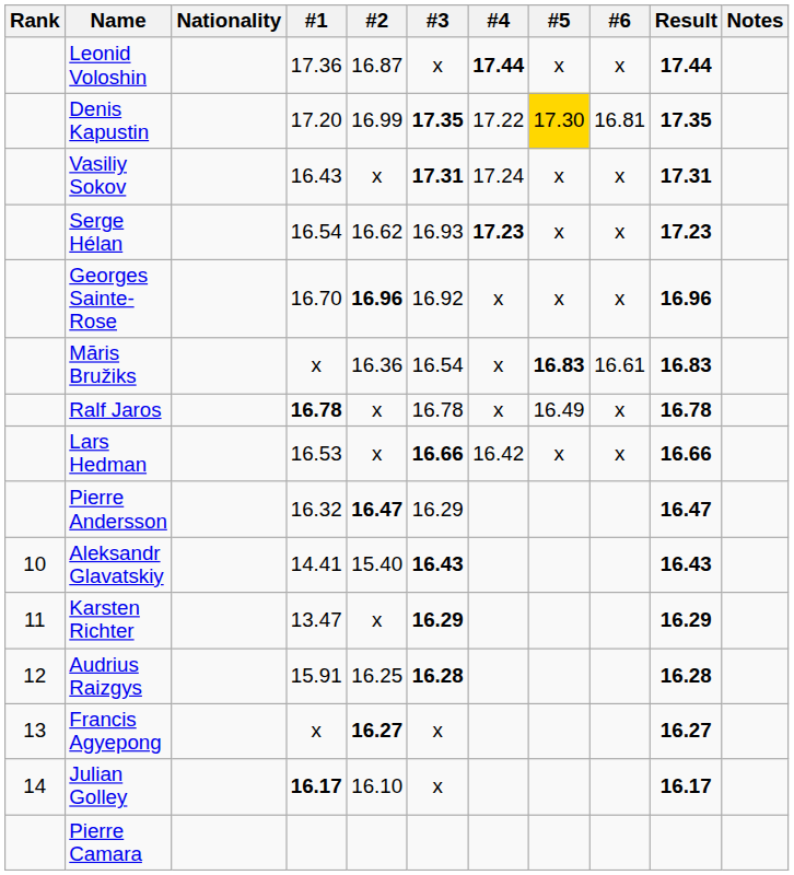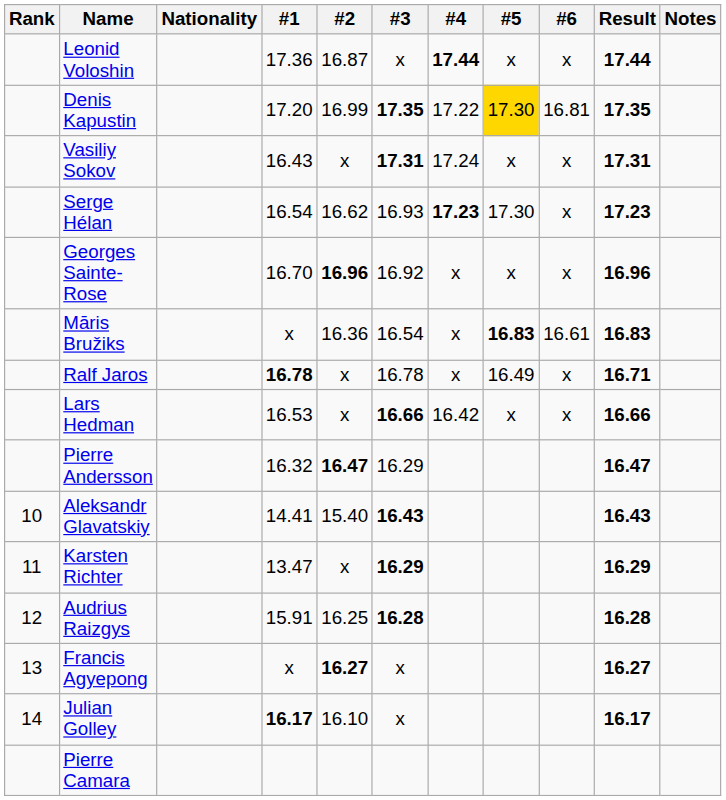 <table class="wikitable sortable" style="text-align:center">
 <tr>
 <th>Rank</th>
 <th>Name</th>
 <th>Nationality</th>
 <th>#1</th>
 <th>#2</th>
 <th>#3</th>
 <th>#4</th>
 <th>#5</th>
 <th>#6</th>
 <th>Result</th>
 <th>Notes</th>
 </tr>
 <tr>
 <td></td>
 <td align="left"><a href='#'>Leonid Voloshin</a></td>
 <td align=left></td>
 <td>17.36</td>
 <td>16.87</td>
 <td>x</td>
 <td><strong>17.44</strong></td>
 <td>x</td>
 <td>x</td>
 <td><strong>17.44</strong></td>
 <td></td>
 </tr>
 <tr>
 <td></td>
 <td align="left"><a href='#'>Denis Kapustin</a></td>
 <td align=left></td>
 <td>17.20</td>
 <td>16.99</td>
 <td><strong>17.35</strong></td>
 <td>17.22</td>
 <td style="background: gold;">17.30</td>
 <td>16.81</td>
 <td><strong>17.35</strong></td>
 <td></td>
 </tr>
 <tr>
 <td></td>
 <td align="left"><a href='#'>Vasiliy Sokov</a></td>
 <td align=left></td>
 <td>16.43</td>
 <td>x</td>
 <td><strong>17.31</strong></td>
 <td>17.24</td>
 <td>x</td>
 <td>x</td>
 <td><strong>17.31</strong></td>
 <td></td>
 </tr>
 <tr>
 <td></td>
 <td align="left"><a href='#'>Serge Hélan</a></td>
 <td align=left></td>
 <td>16.54</td>
 <td>16.62</td>
 <td>16.93</td>
 <td><strong>17.23</strong></td>
-<td>x</td>
+<td>17.30</td>
 <td>x</td>
 <td><strong>17.23</strong></td>
 <td></td>
 </tr>
 <tr>
 <td></td>
 <td align="left"><a href='#'>Georges Sainte-Rose</a></td>
 <td align=left></td>
 <td>16.70</td>
 <td><strong>16.96</strong></td>
 <td>16.92</td>
 <td>x</td>
 <td>x</td>
 <td>x</td>
 <td><strong>16.96</strong></td>
 <td></td>
 </tr>
 <tr>
 <td></td>
 <td align="left"><a href='#'>Māris Bružiks</a></td>
 <td align=left></td>
 <td>x</td>
 <td>16.36</td>
 <td>16.54</td>
 <td>x</td>
 <td><strong>16.83</strong></td>
 <td>16.61</td>
 <td><strong>16.83</strong></td>
 <td></td>
 </tr>
 <tr>
 <td></td>
 <td align="left"><a href='#'>Ralf Jaros</a></td>
 <td align=left></td>
 <td><strong>16.78</strong></td>
 <td>x</td>
 <td>16.78</td>
 <td>x</td>
 <td>16.49</td>
 <td>x</td>
-<td><strong>16.78</strong></td>
+<td><strong>16.71</strong></td>
 <td></td>
 </tr>
 <tr>
 <td></td>
 <td align="left"><a href='#'>Lars Hedman</a></td>
 <td align=left></td>
 <td>16.53</td>
 <td>x</td>
 <td><strong>16.66</strong></td>
 <td>16.42</td>
 <td>x</td>
 <td>x</td>
 <td><strong>16.66</strong></td>
 <td></td>
 </tr>
 <tr>
 <td></td>
 <td align="left"><a href='#'>Pierre Andersson</a></td>
 <td align=left></td>
 <td>16.32</td>
 <td><strong>16.47</strong></td>
 <td>16.29</td>
 <td></td>
 <td></td>
 <td></td>
 <td><strong>16.47</strong></td>
 <td></td>
 </tr>
 <tr>
 <td>10</td>
 <td align="left"><a href='#'>Aleksandr Glavatskiy</a></td>
 <td align=left></td>
 <td>14.41</td>
 <td>15.40</td>
 <td><strong>16.43</strong></td>
 <td></td>
 <td></td>
 <td></td>
 <td><strong>16.43</strong></td>
 <td></td>
 </tr>
 <tr>
 <td>11</td>
 <td align="left"><a href='#'>Karsten Richter</a></td>
 <td align=left></td>
 <td>13.47</td>
 <td>x</td>
 <td><strong>16.29</strong></td>
 <td></td>
 <td></td>
 <td></td>
 <td><strong>16.29</strong></td>
 <td></td>
 </tr>
 <tr>
 <td>12</td>
 <td align="left"><a href='#'>Audrius Raizgys</a></td>
 <td align=left></td>
 <td>15.91</td>
 <td>16.25</td>
 <td><strong>16.28</strong></td>
 <td></td>
 <td></td>
 <td></td>
 <td><strong>16.28</strong></td>
 <td></td>
 </tr>
 <tr>
 <td>13</td>
 <td align="left"><a href='#'>Francis Agyepong</a></td>
 <td align=left></td>
 <td>x</td>
 <td><strong>16.27</strong></td>
 <td>x</td>
 <td></td>
 <td></td>
 <td></td>
 <td><strong>16.27</strong></td>
 <td></td>
 </tr>
 <tr>
 <td>14</td>
 <td align="left"><a href='#'>Julian Golley</a></td>
 <td align=left></td>
 <td><strong>16.17</strong></td>
 <td>16.10</td>
 <td>x</td>
 <td></td>
 <td></td>
 <td></td>
 <td><strong>16.17</strong></td>
 <td></td>
 </tr>
 <tr>
 <td></td>
 <td align="left"><a href='#'>Pierre Camara</a></td>
 <td align=left></td>
 <td></td>
 <td></td>
 <td></td>
 <td></td>
 <td></td>
 <td></td>
 <td><strong></strong></td>
 <td></td>
 </tr>
 </table>
